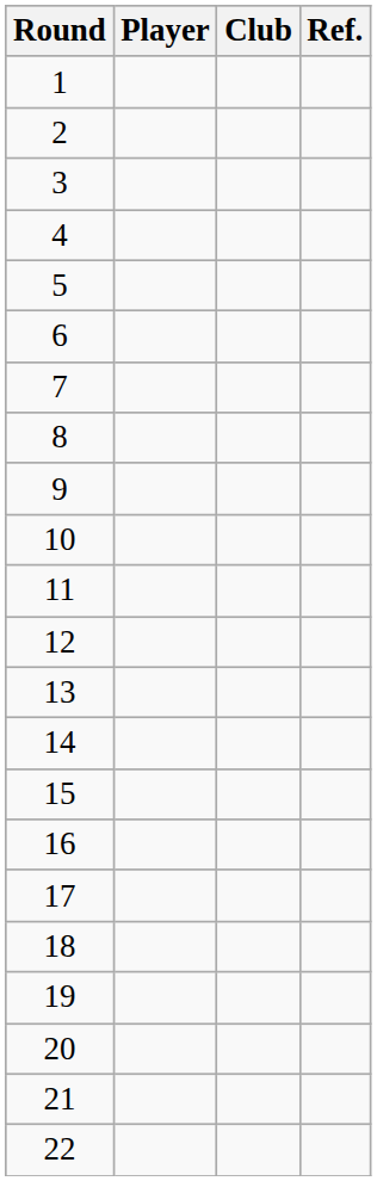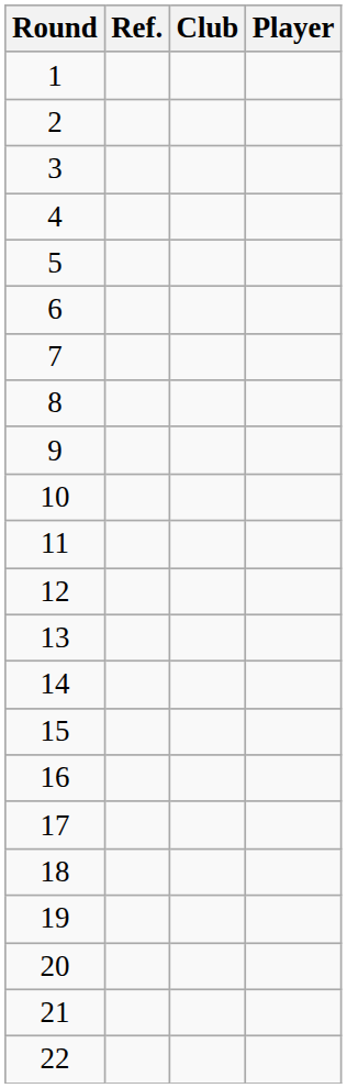 <table class="wikitable sortable" style="text-align:center">
 <tr>
 <th>Round</th>
+<th class="unsortable">Ref.</th>
+<th>Club</th>
 <th>Player</th>
-<th>Club</th>
-<th class="unsortable">Ref.</th>
 </tr>
 <tr>
 <td>1</td>
 <td></td>
 <td></td>
 <td></td>
 </tr>
 <tr>
 <td>2</td>
 <td></td>
 <td></td>
 <td></td>
 </tr>
 <tr>
 <td>3</td>
+<td></td>
 <td><strong></strong></td>
 <td><strong></strong></td>
-<td></td>
 </tr>
 <tr>
 <td>4</td>
 <td></td>
 <td></td>
 <td></td>
 </tr>
 <tr>
 <td>5</td>
 <td></td>
 <td></td>
 <td></td>
 </tr>
 <tr>
 <td>6</td>
 <td></td>
 <td></td>
 <td></td>
 </tr>
 <tr>
 <td>7</td>
 <td></td>
 <td></td>
 <td></td>
 </tr>
 <tr>
 <td>8</td>
 <td></td>
 <td></td>
 <td></td>
 </tr>
 <tr>
 <td>9</td>
 <td></td>
 <td></td>
 <td></td>
 </tr>
 <tr>
 <td>10</td>
 <td></td>
 <td></td>
 <td></td>
 </tr>
 <tr>
 <td>11</td>
 <td></td>
 <td></td>
 <td></td>
 </tr>
 <tr>
 <td>12</td>
 <td></td>
 <td></td>
 <td></td>
 </tr>
 <tr>
 <td>13</td>
 <td></td>
 <td></td>
 <td></td>
 </tr>
 <tr>
 <td>14</td>
 <td></td>
 <td></td>
 <td></td>
 </tr>
 <tr>
 <td>15</td>
 <td></td>
 <td></td>
 <td></td>
 </tr>
 <tr>
 <td>16</td>
 <td></td>
 <td></td>
 <td></td>
 </tr>
 <tr>
 <td>17</td>
 <td></td>
 <td></td>
 <td></td>
 </tr>
 <tr>
 <td>18</td>
 <td></td>
 <td></td>
 <td></td>
 </tr>
 <tr>
 <td>19</td>
 <td></td>
 <td></td>
 <td></td>
 </tr>
 <tr>
 <td>20</td>
 <td></td>
 <td></td>
 <td></td>
 </tr>
 <tr>
 <td>21</td>
 <td></td>
 <td></td>
 <td></td>
 </tr>
 <tr>
 <td>22</td>
 <td></td>
 <td></td>
 <td></td>
 </tr>
 </table>
